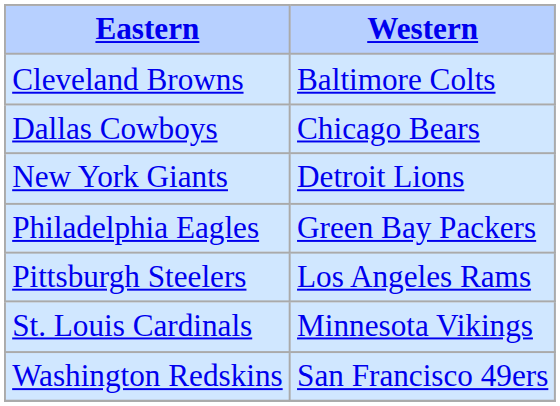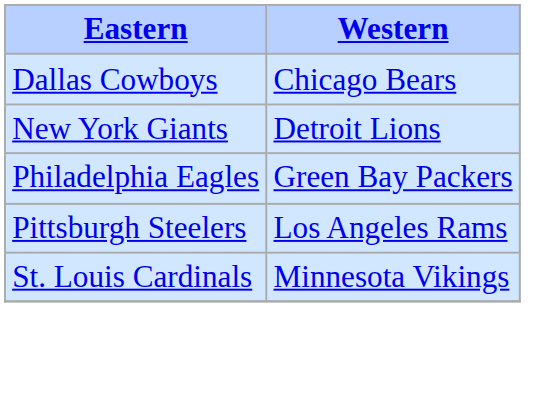 <table class="wikitable">
 <tr>
 <th style="background-color: #B7D0FF;"><strong><a href='#'>Eastern</a></strong></th>
 <th style="background-color: #B7D0FF;"><strong><a href='#'>Western</a></strong></th>
-</tr>
-<tr>
-<td style="background-color: #D0E7FF;"><a href='#'>Cleveland Browns</a></td>
-<td style="background-color: #D0E7FF;"><a href='#'>Baltimore Colts</a></td>
 </tr>
 <tr>
 <td style="background-color: #D0E7FF;"><a href='#'>Dallas Cowboys</a></td>
 <td style="background-color: #D0E7FF;"><a href='#'>Chicago Bears</a></td>
 </tr>
 <tr>
 <td style="background-color: #D0E7FF;"><a href='#'>New York Giants</a></td>
 <td style="background-color: #D0E7FF;"><a href='#'>Detroit Lions</a></td>
 </tr>
 <tr>
 <td style="background-color: #D0E7FF;"><a href='#'>Philadelphia Eagles</a></td>
 <td style="background-color: #D0E7FF;"><a href='#'>Green Bay Packers</a></td>
 </tr>
 <tr>
 <td style="background-color: #D0E7FF;"><a href='#'>Pittsburgh Steelers</a></td>
 <td style="background-color: #D0E7FF;"><a href='#'>Los Angeles Rams</a></td>
 </tr>
 <tr>
 <td style="background-color: #D0E7FF;"><a href='#'>St. Louis Cardinals</a></td>
 <td style="background-color: #D0E7FF;"><a href='#'>Minnesota Vikings</a></td>
 </tr>
 <tr>
-<td style="background-color: #D0E7FF;"><a href='#'>Washington Redskins</a></td>
-<td style="background-color: #D0E7FF;"><a href='#'>San Francisco 49ers</a></td>
-</tr>
-<tr>
 </tr>
 </table>
